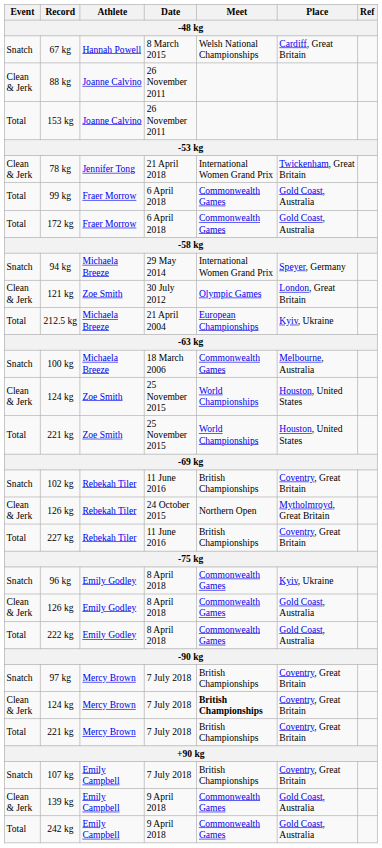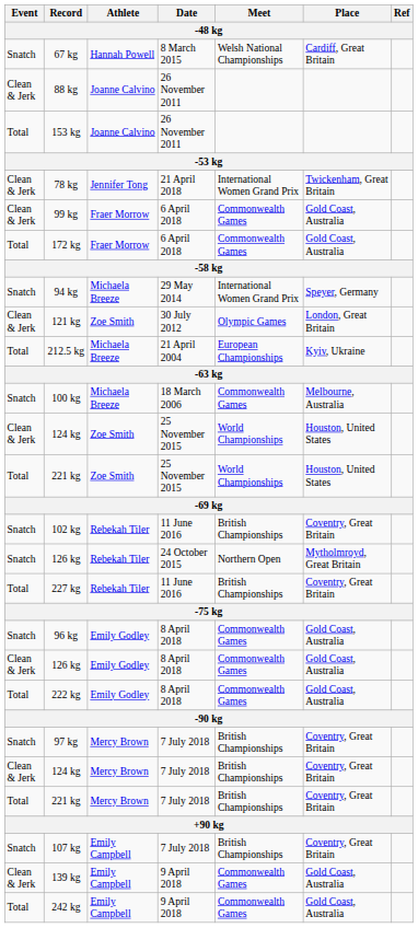 <table class="wikitable" style="font-size:95%; width: 95%;">
 <tr>
 <th width=9%>Event</th>
 <th width=6%>Record</th>
 <th width=16%>Athlete</th>
 <th width=13%>Date</th>
 <th width=20%>Meet</th>
 <th width=20%>Place</th>
 <th width=3%>Ref</th>
 </tr>
 <tr bgcolor="#DDDDDD">
 <th colspan="7">-48 kg</th>
 </tr>
 <tr>
 <td>Snatch</td>
 <td align=center>67 kg</td>
 <td><a href='#'>Hannah Powell</a></td>
 <td>8 March 2015</td>
 <td>Welsh National Championships</td>
 <td><a href='#'>Cardiff</a>, Great Britain</td>
 <td></td>
 </tr>
 <tr>
 <td>Clean & Jerk</td>
 <td align=center>88 kg</td>
 <td><a href='#'>Joanne Calvino</a></td>
 <td>26 November 2011</td>
 <td></td>
 <td></td>
 <td></td>
 </tr>
 <tr>
 <td>Total</td>
 <td align=center>153 kg</td>
 <td><a href='#'>Joanne Calvino</a></td>
 <td>26 November 2011</td>
 <td></td>
 <td></td>
 <td></td>
 </tr>
 <tr bgcolor="#DDDDDD">
 <th colspan="7">-53 kg</th>
 </tr>
 <tr>
 <td>Clean & Jerk</td>
 <td align=center>78 kg</td>
 <td><a href='#'>Jennifer Tong</a></td>
 <td>21 April 2018</td>
 <td>International Women Grand Prix</td>
 <td><a href='#'>Twickenham</a>, Great Britain</td>
 <td></td>
 </tr>
 <tr>
-<td>Total</td>
+<td>Clean & Jerk</td>
 <td align=center>99 kg</td>
 <td><a href='#'>Fraer Morrow</a></td>
 <td>6 April 2018</td>
 <td><a href='#'>Commonwealth Games</a></td>
 <td><a href='#'>Gold Coast</a>, Australia</td>
 <td></td>
 </tr>
 <tr>
 <td>Total</td>
 <td align=center>172 kg</td>
 <td><a href='#'>Fraer Morrow</a></td>
 <td>6 April 2018</td>
 <td><a href='#'>Commonwealth Games</a></td>
 <td><a href='#'>Gold Coast</a>, Australia</td>
 <td></td>
 </tr>
 <tr bgcolor="#DDDDDD">
 <th colspan="7">-58 kg</th>
 </tr>
 <tr>
 <td>Snatch</td>
 <td align=center>94 kg</td>
 <td><a href='#'>Michaela Breeze</a></td>
 <td>29 May 2014</td>
 <td>International Women Grand Prix</td>
 <td><a href='#'>Speyer</a>, Germany</td>
 <td></td>
 </tr>
 <tr>
 <td>Clean & Jerk</td>
 <td align=center>121 kg</td>
 <td><a href='#'>Zoe Smith</a></td>
 <td>30 July 2012</td>
 <td><a href='#'>Olympic Games</a></td>
 <td><a href='#'>London</a>, Great Britain</td>
 <td></td>
 </tr>
 <tr>
 <td>Total</td>
 <td align=center>212.5 kg</td>
 <td><a href='#'>Michaela Breeze</a></td>
 <td>21 April 2004</td>
 <td><a href='#'>European Championships</a></td>
 <td><a href='#'>Kyiv</a>, Ukraine</td>
 <td></td>
 </tr>
 <tr bgcolor="#DDDDDD">
 <th colspan="7">-63 kg</th>
 </tr>
 <tr>
 <td>Snatch</td>
 <td align=center>100 kg</td>
 <td><a href='#'>Michaela Breeze</a></td>
 <td>18 March 2006</td>
 <td><a href='#'>Commonwealth Games</a></td>
 <td><a href='#'>Melbourne</a>, Australia</td>
 <td></td>
 </tr>
 <tr>
 <td>Clean & Jerk</td>
 <td align=center>124 kg</td>
 <td><a href='#'>Zoe Smith</a></td>
 <td>25 November 2015</td>
 <td><a href='#'>World Championships</a></td>
 <td><a href='#'>Houston</a>, United States</td>
 <td></td>
 </tr>
 <tr>
 <td>Total</td>
 <td align=center>221 kg</td>
 <td><a href='#'>Zoe Smith</a></td>
 <td>25 November 2015</td>
 <td><a href='#'>World Championships</a></td>
 <td><a href='#'>Houston</a>, United States</td>
 <td></td>
 </tr>
 <tr bgcolor="#DDDDDD">
 <th colspan="7">-69 kg</th>
 </tr>
 <tr>
 <td>Snatch</td>
 <td align=center>102 kg</td>
 <td><a href='#'>Rebekah Tiler</a></td>
 <td>11 June 2016</td>
 <td>British Championships</td>
 <td><a href='#'>Coventry</a>, Great Britain</td>
 <td></td>
 </tr>
 <tr>
-<td>Clean & Jerk</td>
+<td>Snatch</td>
 <td align=center>126 kg</td>
 <td><a href='#'>Rebekah Tiler</a></td>
 <td>24 October 2015</td>
 <td>Northern Open</td>
 <td><a href='#'>Mytholmroyd</a>, Great Britain</td>
 <td></td>
 </tr>
 <tr>
 <td>Total</td>
 <td align=center>227 kg</td>
 <td><a href='#'>Rebekah Tiler</a></td>
 <td>11 June 2016</td>
 <td>British Championships</td>
 <td><a href='#'>Coventry</a>, Great Britain</td>
 <td></td>
 </tr>
 <tr bgcolor="#DDDDDD">
 <th colspan="7">-75 kg</th>
 </tr>
 <tr>
 <td>Snatch</td>
 <td align=center>96 kg</td>
 <td><a href='#'>Emily Godley</a></td>
 <td>8 April 2018</td>
 <td><a href='#'>Commonwealth Games</a></td>
-<td><a href='#'>Kyiv</a>, Ukraine</td>
+<td><a href='#'>Gold Coast</a>, Australia</td>
 <td></td>
 </tr>
 <tr>
 <td>Clean & Jerk</td>
 <td align=center>126 kg</td>
 <td><a href='#'>Emily Godley</a></td>
 <td>8 April 2018</td>
 <td><a href='#'>Commonwealth Games</a></td>
 <td><a href='#'>Gold Coast</a>, Australia</td>
 <td></td>
 </tr>
 <tr>
 <td>Total</td>
 <td align=center>222 kg</td>
 <td><a href='#'>Emily Godley</a></td>
 <td>8 April 2018</td>
 <td><a href='#'>Commonwealth Games</a></td>
 <td><a href='#'>Gold Coast</a>, Australia</td>
 <td></td>
 </tr>
 <tr bgcolor="#DDDDDD">
 <th colspan="7">-90 kg</th>
 </tr>
 <tr>
 <td>Snatch</td>
 <td align=center>97 kg</td>
 <td><a href='#'>Mercy Brown</a></td>
 <td>7 July 2018</td>
 <td>British Championships</td>
 <td><a href='#'>Coventry</a>, Great Britain</td>
 <td></td>
 </tr>
 <tr>
 <td>Clean & Jerk</td>
 <td align=center>124 kg</td>
 <td><a href='#'>Mercy Brown</a></td>
 <td>7 July 2018</td>
-<td><strong>British Championships</strong></td>
+<td>British Championships</td>
 <td><a href='#'>Coventry</a>, Great Britain</td>
 <td></td>
 </tr>
 <tr>
 <td>Total</td>
 <td align=center>221 kg</td>
 <td><a href='#'>Mercy Brown</a></td>
 <td>7 July 2018</td>
 <td>British Championships</td>
 <td><a href='#'>Coventry</a>, Great Britain</td>
 <td></td>
 </tr>
 <tr bgcolor="#DDDDDD">
 <th colspan="7">+90 kg</th>
 </tr>
 <tr>
 <td>Snatch</td>
 <td align=center>107 kg</td>
 <td><a href='#'>Emily Campbell</a></td>
 <td>7 July 2018</td>
 <td>British Championships</td>
 <td><a href='#'>Coventry</a>, Great Britain</td>
 <td></td>
 </tr>
 <tr>
 <td>Clean & Jerk</td>
 <td align=center>139 kg</td>
 <td><a href='#'>Emily Campbell</a></td>
 <td>9 April 2018</td>
 <td><a href='#'>Commonwealth Games</a></td>
 <td><a href='#'>Gold Coast</a>, Australia</td>
 <td></td>
 </tr>
 <tr>
 <td>Total</td>
 <td align=center>242 kg</td>
 <td><a href='#'>Emily Campbell</a></td>
 <td>9 April 2018</td>
 <td><a href='#'>Commonwealth Games</a></td>
 <td><a href='#'>Gold Coast</a>, Australia</td>
 <td></td>
 </tr>
 </table>
